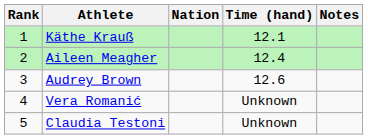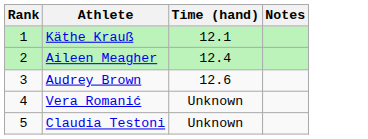 <table class="wikitable sortable" style="text-align:center">
 <tr>
 <th>Rank</th>
 <th>Athlete</th>
-<th>Nation</th>
 <th>Time (hand)</th>
 <th>Notes</th>
 </tr>
 <tr bgcolor=#bbf3bb>
 <td>1</td>
 <td align=left><a href='#'>Käthe Krauß</a></td>
-<td align=left></td>
 <td>12.1</td>
 <td></td>
 </tr>
 <tr bgcolor=#bbf3bb>
 <td>2</td>
 <td align=left><a href='#'>Aileen Meagher</a></td>
-<td align=left></td>
 <td>12.4</td>
 <td></td>
 </tr>
 <tr>
 <td>3</td>
 <td align=left><a href='#'>Audrey Brown</a></td>
-<td align=left></td>
 <td>12.6</td>
 <td></td>
 </tr>
 <tr>
 <td>4</td>
 <td align=left><a href='#'>Vera Romanić</a></td>
-<td align=left></td>
 <td>Unknown</td>
 <td></td>
 </tr>
 <tr>
 <td>5</td>
 <td align=left><a href='#'>Claudia Testoni</a></td>
-<td align=left></td>
 <td>Unknown</td>
 <td></td>
 </tr>
 </table>
